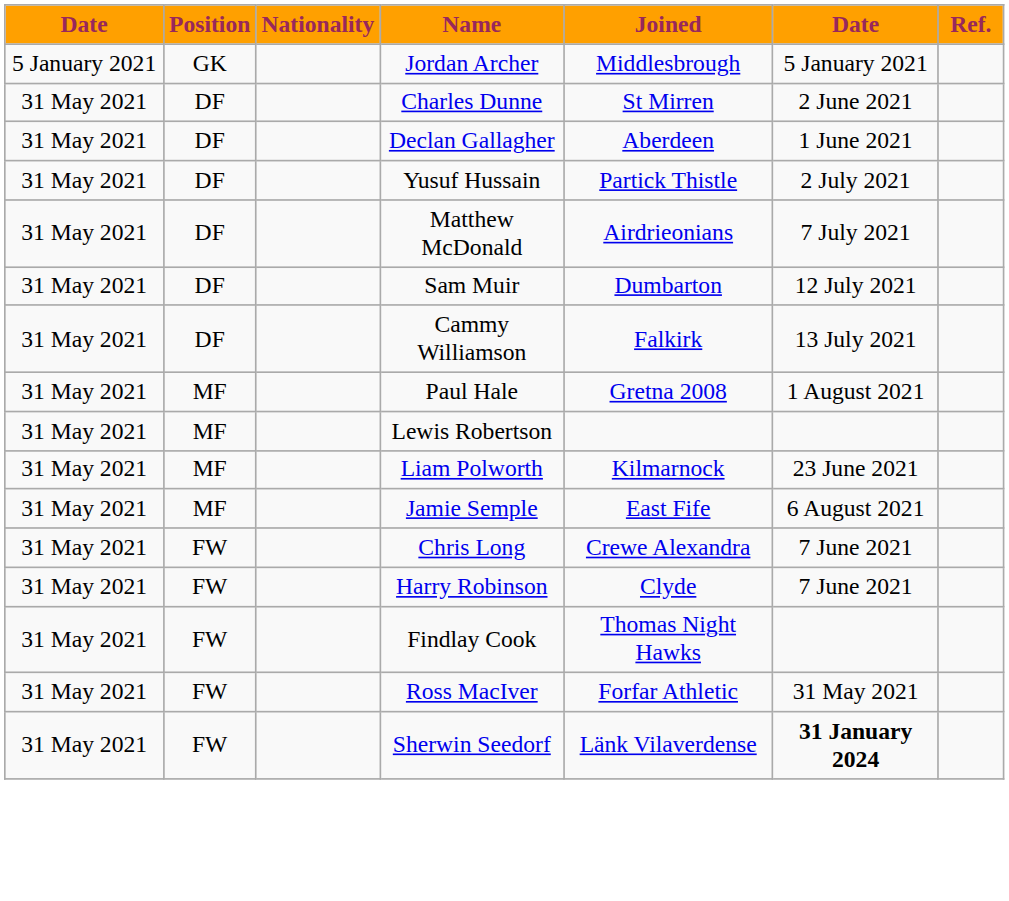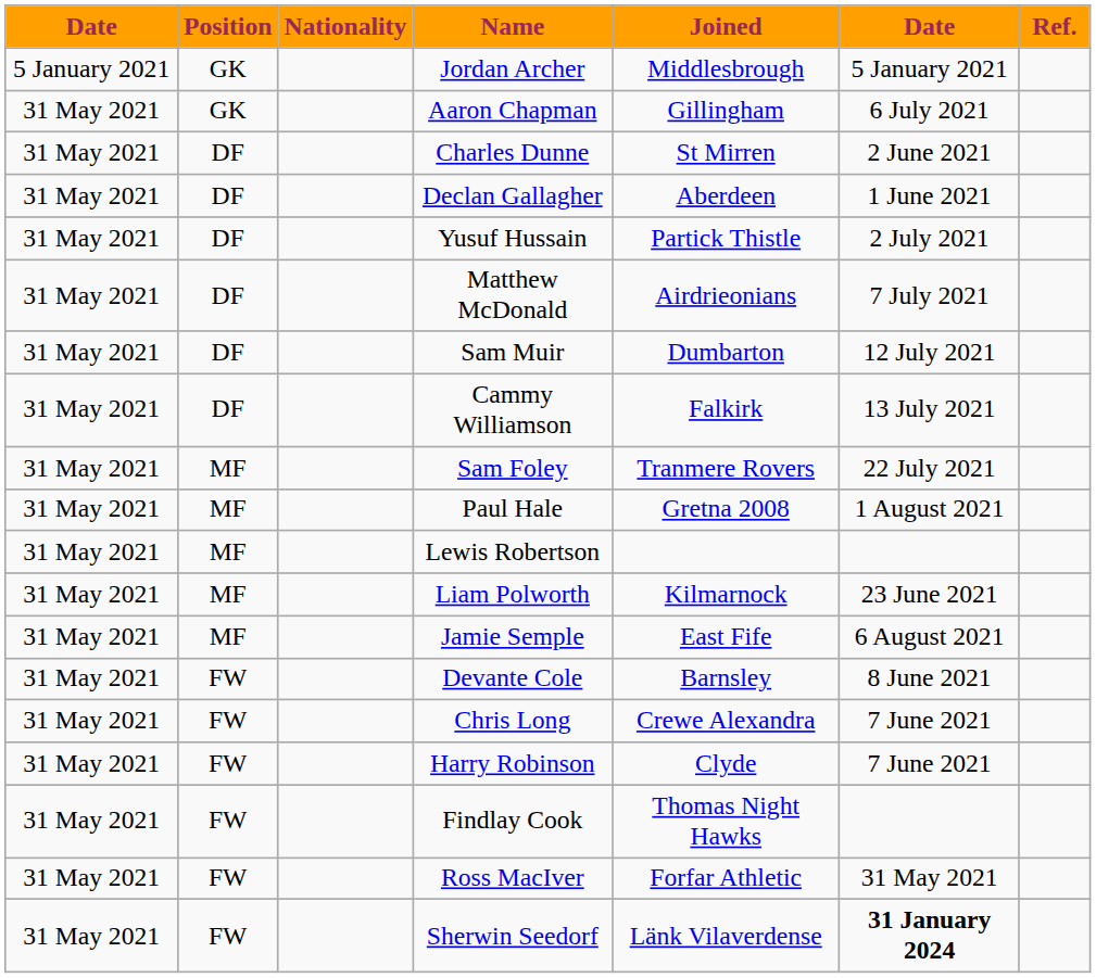 <table class="wikitable" style="text-align:center; font-size:90%">
 <tr>
 <th style="background:#ffa000; color:#98285c; width:200px;">Date</th>
 <th style="background:#ffa000; color:#98285c; width:50px;">Position</th>
 <th style="background:#ffa000; color:#98285c; width:50px;">Nationality</th>
 <th style="background:#ffa000; color:#98285c; width:200px;">Name</th>
 <th style="background:#ffa000; color:#98285c; width:200px;">Joined</th>
 <th style="background:#ffa000; color:#98285c; width:200px;">Date</th>
 <th style="background:#ffa000; color:#98285c; width:50px;">Ref.</th>
 </tr>
 <tr>
 <td>5 January 2021</td>
 <td>GK</td>
 <td></td>
 <td><a href='#'>Jordan Archer</a></td>
 <td><a href='#'>Middlesbrough</a></td>
 <td>5 January 2021</td>
+<td></td>
+</tr>
+<tr>
+<td>31 May 2021</td>
+<td>GK</td>
+<td></td>
+<td><a href='#'>Aaron Chapman</a></td>
+<td><a href='#'>Gillingham</a></td>
+<td>6 July 2021</td>
 <td></td>
 </tr>
 <tr>
 <td>31 May 2021</td>
 <td>DF</td>
 <td></td>
 <td><a href='#'>Charles Dunne</a></td>
 <td><a href='#'>St Mirren</a></td>
 <td>2 June 2021</td>
 <td></td>
 </tr>
 <tr>
 <td>31 May 2021</td>
 <td>DF</td>
 <td></td>
 <td><a href='#'>Declan Gallagher</a></td>
 <td><a href='#'>Aberdeen</a></td>
 <td>1 June 2021</td>
 <td></td>
 </tr>
 <tr>
 <td>31 May 2021</td>
 <td>DF</td>
 <td></td>
 <td>Yusuf Hussain</td>
 <td><a href='#'>Partick Thistle</a></td>
 <td>2 July 2021</td>
 <td></td>
 </tr>
 <tr>
 <td>31 May 2021</td>
 <td>DF</td>
 <td></td>
 <td>Matthew McDonald</td>
 <td><a href='#'>Airdrieonians</a></td>
 <td>7 July 2021</td>
 <td></td>
 </tr>
 <tr>
 <td>31 May 2021</td>
 <td>DF</td>
 <td></td>
 <td>Sam Muir</td>
 <td><a href='#'>Dumbarton</a></td>
 <td>12 July 2021</td>
 <td></td>
 </tr>
 <tr>
 <td>31 May 2021</td>
 <td>DF</td>
 <td></td>
 <td>Cammy Williamson</td>
 <td><a href='#'>Falkirk</a></td>
 <td>13 July 2021</td>
 <td></td>
 </tr>
 <tr>
 <td>31 May 2021</td>
 <td>MF</td>
 <td></td>
+<td><a href='#'>Sam Foley</a></td>
+<td><a href='#'>Tranmere Rovers</a></td>
+<td>22 July 2021</td>
+<td></td>
+</tr>
+<tr>
+<td>31 May 2021</td>
+<td>MF</td>
+<td></td>
 <td>Paul Hale</td>
 <td><a href='#'>Gretna 2008</a></td>
 <td>1 August 2021</td>
 <td></td>
 </tr>
 <tr>
 <td>31 May 2021</td>
 <td>MF</td>
 <td></td>
 <td>Lewis Robertson</td>
 <td></td>
 <td></td>
 <td></td>
 </tr>
 <tr>
 <td>31 May 2021</td>
 <td>MF</td>
 <td></td>
 <td><a href='#'>Liam Polworth</a></td>
 <td><a href='#'>Kilmarnock</a></td>
 <td>23 June 2021</td>
 <td></td>
 </tr>
 <tr>
 <td>31 May 2021</td>
 <td>MF</td>
 <td></td>
 <td><a href='#'>Jamie Semple</a></td>
 <td><a href='#'>East Fife</a></td>
 <td>6 August 2021</td>
+<td></td>
+</tr>
+<tr>
+<td>31 May 2021</td>
+<td>FW</td>
+<td></td>
+<td><a href='#'>Devante Cole</a></td>
+<td><a href='#'>Barnsley</a></td>
+<td>8 June 2021</td>
 <td></td>
 </tr>
 <tr>
 <td>31 May 2021</td>
 <td>FW</td>
 <td></td>
 <td><a href='#'>Chris Long</a></td>
 <td><a href='#'>Crewe Alexandra</a></td>
 <td>7 June 2021</td>
 <td></td>
 </tr>
 <tr>
 <td>31 May 2021</td>
 <td>FW</td>
 <td></td>
 <td><a href='#'>Harry Robinson</a></td>
 <td><a href='#'>Clyde</a></td>
 <td>7 June 2021</td>
 <td></td>
 </tr>
 <tr>
 <td>31 May 2021</td>
 <td>FW</td>
 <td></td>
 <td>Findlay Cook</td>
 <td><a href='#'>Thomas Night Hawks</a></td>
 <td></td>
 <td></td>
 </tr>
 <tr>
 <td>31 May 2021</td>
 <td>FW</td>
 <td></td>
 <td><a href='#'>Ross MacIver</a></td>
 <td><a href='#'>Forfar Athletic</a></td>
 <td>31 May 2021</td>
 <td></td>
 </tr>
 <tr>
 <td>31 May 2021</td>
 <td>FW</td>
 <td></td>
 <td><a href='#'>Sherwin Seedorf</a></td>
 <td><a href='#'>Länk Vilaverdense</a></td>
 <td><strong>31 January 2024</strong></td>
 <td></td>
 </tr>
 </table>
